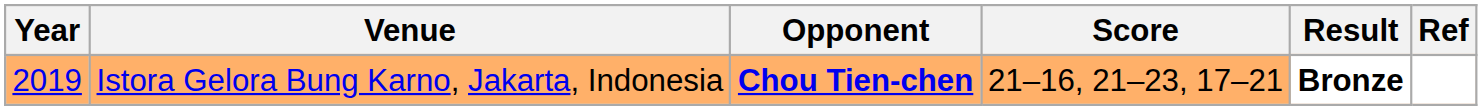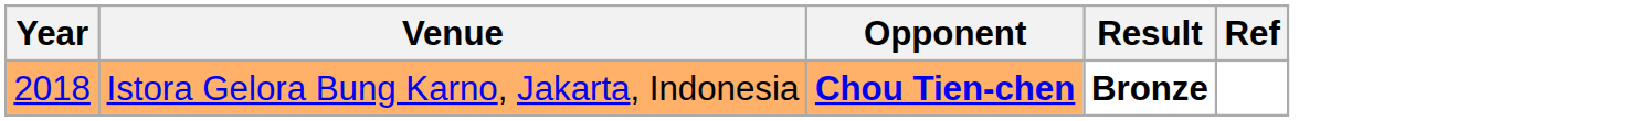 <table class="sortable wikitable" style="font-size: 90%">
 <tr>
 <th>Year</th>
 <th>Venue</th>
 <th>Opponent</th>
-<th>Score</th>
 <th>Result</th>
 <th>Ref</th>
 </tr>
 <tr style="background:#FFB069">
-<td align="center"><a href='#'>2019</a></td>
+<td align="center"><a href='#'>2018</a></td>
 <td align="left"><a href='#'>Istora Gelora Bung Karno</a>, <a href='#'>Jakarta</a>, Indonesia</td>
 <td align="left"><strong> <a href='#'>Chou Tien-chen</a></strong></td>
-<td align="left">21–16, 21–23, 17–21</td>
 <td style="text-align:left; background:white"> <strong>Bronze</strong></td>
 <td style="text-align:center; background:white"></td>
 </tr>
 </table>
